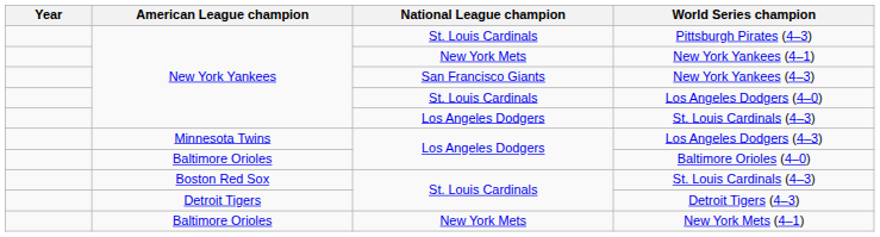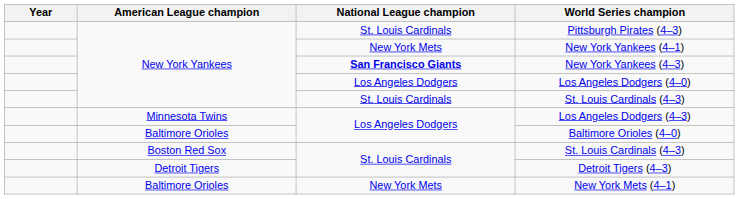 <table class="wikitable" width="85%" style="text-align:center;">
 <tr>
 <th width="10%">Year</th>
 <th width="30%">American League champion</th>
 <th width="30%">National League champion</th>
 <th width="30%">World Series champion</th>
 </tr>
 <tr>
 <td></td>
 <td rowspan="5"><a href='#'>New York Yankees</a></td>
 <td><a href='#'>St. Louis Cardinals</a></td>
 <td><a href='#'>Pittsburgh Pirates</a> (<a href='#'>4–3</a>)</td>
 </tr>
 <tr>
 <td></td>
 <td><a href='#'>New York Mets</a></td>
 <td><a href='#'>New York Yankees</a> (<a href='#'>4–1</a>)</td>
 </tr>
 <tr>
 <td></td>
-<td><a href='#'>San Francisco Giants</a></td>
+<td><strong><a href='#'>San Francisco Giants</a></strong></td>
 <td><a href='#'>New York Yankees</a> (<a href='#'>4–3</a>)</td>
 </tr>
 <tr>
 <td></td>
-<td><a href='#'>St. Louis Cardinals</a></td>
+<td><a href='#'>Los Angeles Dodgers</a></td>
 <td><a href='#'>Los Angeles Dodgers</a> (<a href='#'>4–0</a>)</td>
 </tr>
 <tr>
 <td></td>
-<td><a href='#'>Los Angeles Dodgers</a></td>
+<td><a href='#'>St. Louis Cardinals</a></td>
 <td><a href='#'>St. Louis Cardinals</a> (<a href='#'>4–3</a>)</td>
 </tr>
 <tr>
 <td></td>
 <td><a href='#'>Minnesota Twins</a></td>
 <td rowspan="2"><a href='#'>Los Angeles Dodgers</a></td>
 <td><a href='#'>Los Angeles Dodgers</a> (<a href='#'>4–3</a>)</td>
 </tr>
 <tr>
 <td></td>
 <td><a href='#'>Baltimore Orioles</a></td>
 <td><a href='#'>Baltimore Orioles</a> (<a href='#'>4–0</a>)</td>
 </tr>
 <tr>
 <td></td>
 <td><a href='#'>Boston Red Sox</a></td>
 <td rowspan="2"><a href='#'>St. Louis Cardinals</a></td>
 <td><a href='#'>St. Louis Cardinals</a> (<a href='#'>4–3</a>)</td>
 </tr>
 <tr>
 <td></td>
 <td><a href='#'>Detroit Tigers</a></td>
 <td><a href='#'>Detroit Tigers</a> (<a href='#'>4–3</a>)</td>
 </tr>
 <tr>
 <td></td>
 <td><a href='#'>Baltimore Orioles</a></td>
 <td><a href='#'>New York Mets</a></td>
 <td><a href='#'>New York Mets</a> (<a href='#'>4–1</a>)</td>
 </tr>
 </table>
